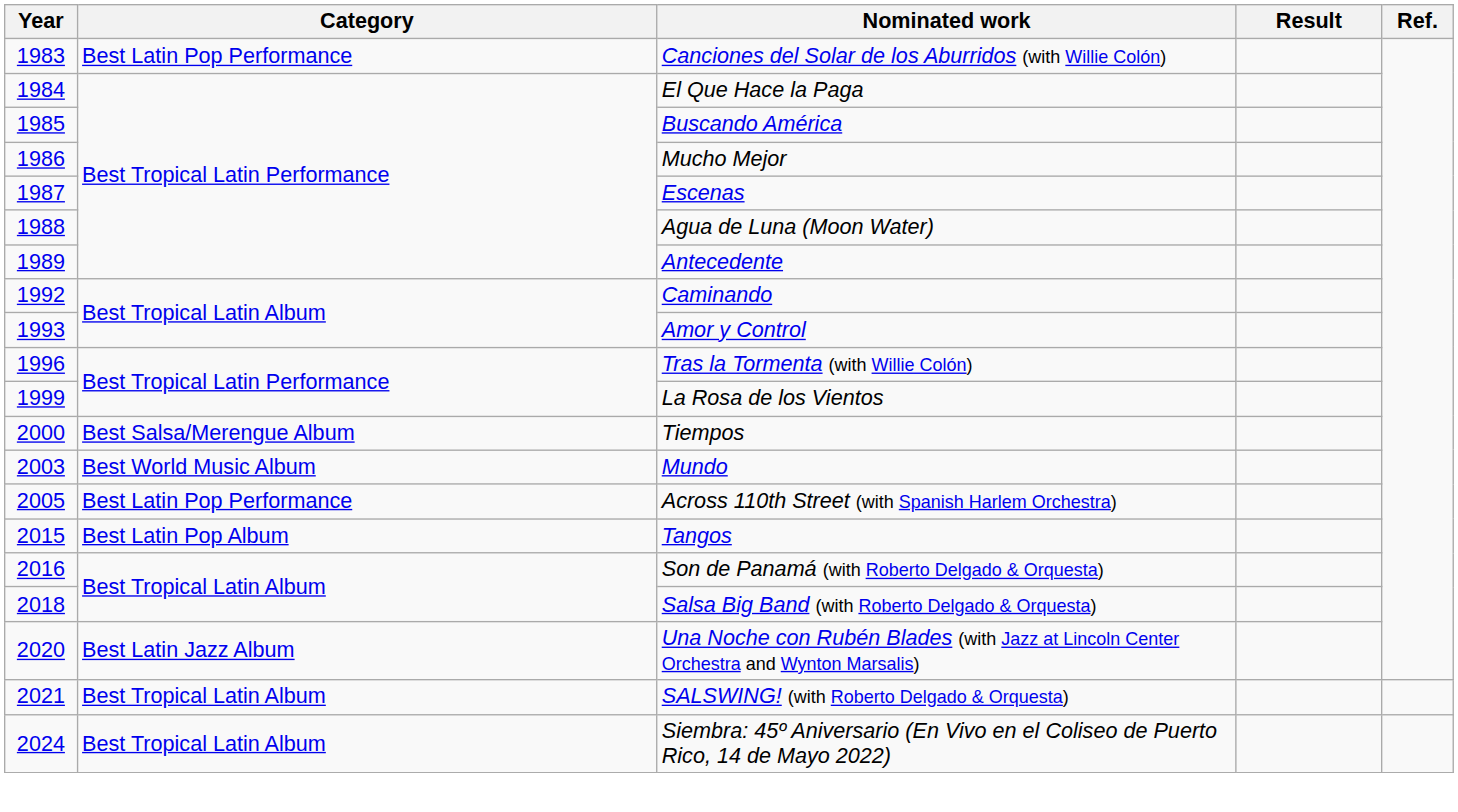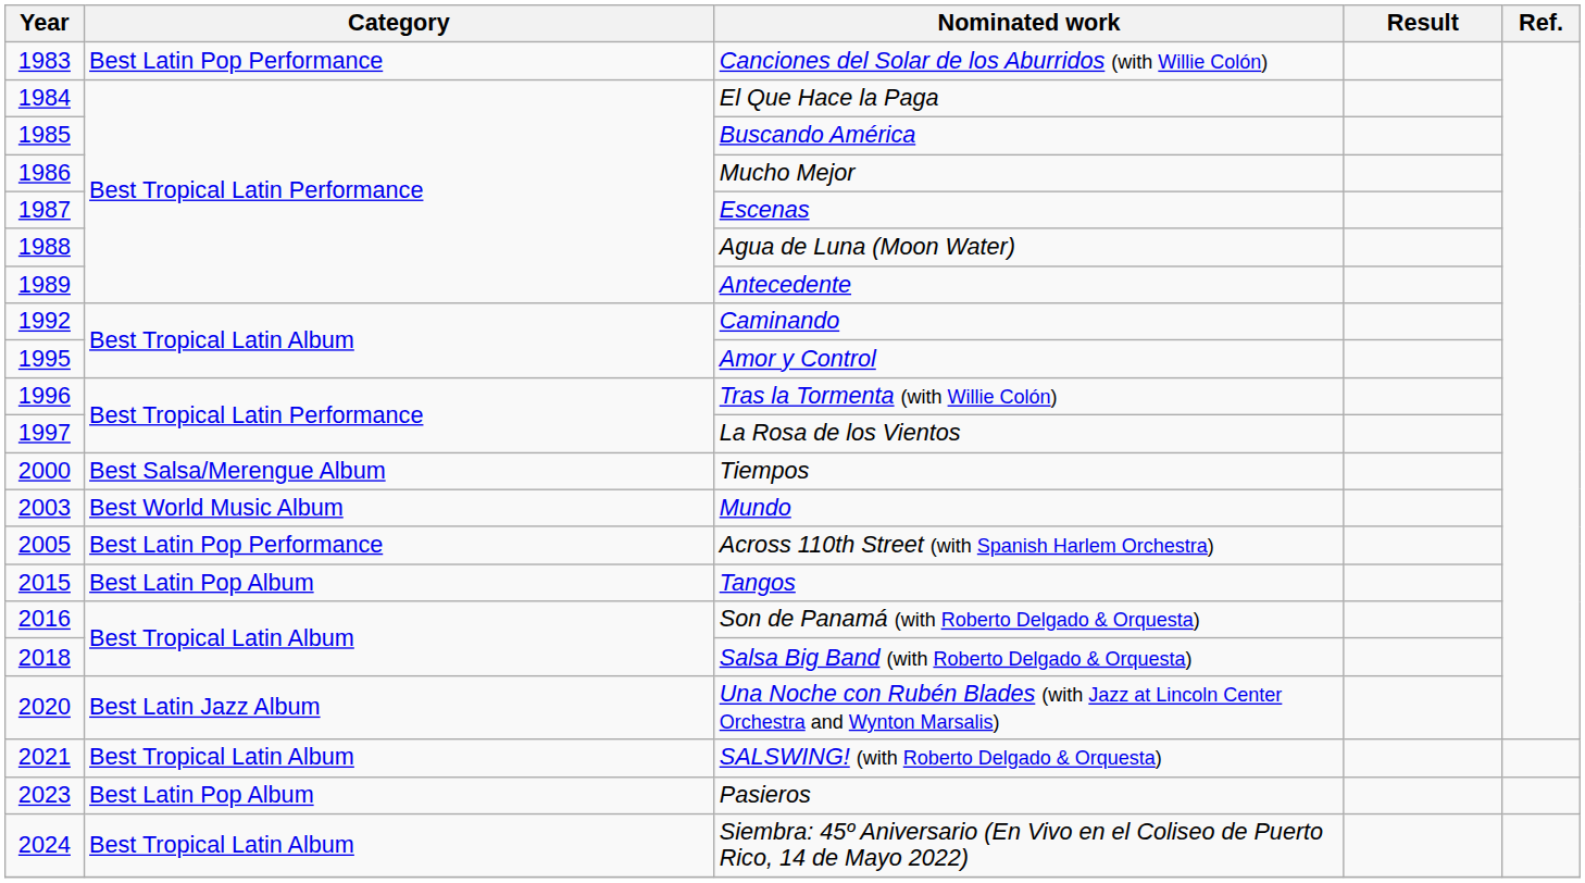 <table class="wikitable sortable" style="width:85%;">
 <tr>
 <th width=5%>Year</th>
 <th style="width:40%;">Category</th>
 <th style="width:40%;">Nominated work</th>
 <th style="width:10%;">Result</th>
 <th style="width:5%;">Ref.</th>
 </tr>
 <tr>
 <td style="text-align:center;"><a href='#'>1983</a></td>
 <td><a href='#'>Best Latin Pop Performance</a></td>
 <td><em><a href='#'>Canciones del Solar de los Aburridos</a></em> <small>(with <a href='#'>Willie Colón</a>)</small></td>
 <td></td>
 <td rowspan="18"></td>
 </tr>
 <tr>
 <td style="text-align:center;"><a href='#'>1984</a></td>
 <td rowspan="6"><a href='#'>Best Tropical Latin Performance</a></td>
 <td><em>El Que Hace la Paga</em></td>
 <td></td>
 </tr>
 <tr>
 <td style="text-align:center;"><a href='#'>1985</a></td>
 <td><em><a href='#'>Buscando América</a></em></td>
 <td></td>
 </tr>
 <tr>
 <td style="text-align:center;"><a href='#'>1986</a></td>
 <td><em>Mucho Mejor</em></td>
 <td></td>
 </tr>
 <tr>
 <td style="text-align:center;"><a href='#'>1987</a></td>
 <td><em><a href='#'>Escenas</a></em></td>
 <td></td>
 </tr>
 <tr>
 <td style="text-align:center;"><a href='#'>1988</a></td>
 <td><em>Agua de Luna (Moon Water)</em></td>
 <td></td>
 </tr>
 <tr>
 <td style="text-align:center;"><a href='#'>1989</a></td>
 <td><em><a href='#'>Antecedente</a></em></td>
 <td></td>
 </tr>
 <tr>
 <td style="text-align:center;"><a href='#'>1992</a></td>
 <td rowspan="2"><a href='#'>Best Tropical Latin Album</a></td>
 <td><em><a href='#'>Caminando</a></em></td>
 <td></td>
 </tr>
 <tr>
-<td style="text-align:center;"><a href='#'>1993</a></td>
+<td style="text-align:center;"><a href='#'>1995</a></td>
 <td><em><a href='#'>Amor y Control</a></em></td>
 <td></td>
 </tr>
 <tr>
 <td style="text-align:center;"><a href='#'>1996</a></td>
 <td rowspan="2"><a href='#'>Best Tropical Latin Performance</a></td>
 <td><em><a href='#'>Tras la Tormenta</a></em> <small>(with <a href='#'>Willie Colón</a>)</small></td>
 <td></td>
 </tr>
 <tr>
-<td style="text-align:center;"><a href='#'>1999</a></td>
+<td style="text-align:center;"><a href='#'>1997</a></td>
 <td><em>La Rosa de los Vientos</em></td>
 <td></td>
 </tr>
 <tr>
 <td style="text-align:center;"><a href='#'>2000</a></td>
 <td><a href='#'>Best Salsa/Merengue Album</a></td>
 <td><em>Tiempos</em></td>
 <td></td>
 </tr>
 <tr>
 <td style="text-align:center;"><a href='#'>2003</a></td>
 <td><a href='#'>Best World Music Album</a></td>
 <td><em><a href='#'>Mundo</a></em></td>
 <td></td>
 </tr>
 <tr>
 <td style="text-align:center;"><a href='#'>2005</a></td>
 <td><a href='#'>Best Latin Pop Performance</a></td>
 <td><em>Across 110th Street</em> <small>(with <a href='#'>Spanish Harlem Orchestra</a>)</small></td>
 <td></td>
 </tr>
 <tr>
 <td style="text-align:center;"><a href='#'>2015</a></td>
 <td><a href='#'>Best Latin Pop Album</a></td>
 <td><em><a href='#'>Tangos</a></em></td>
 <td></td>
 </tr>
 <tr>
 <td style="text-align:center;"><a href='#'>2016</a></td>
 <td rowspan="2"><a href='#'>Best Tropical Latin Album</a></td>
 <td><em>Son de Panamá</em> <small>(with <a href='#'>Roberto Delgado & Orquesta</a>)</small></td>
 <td></td>
 </tr>
 <tr>
 <td style="text-align:center;"><a href='#'>2018</a></td>
 <td><em><a href='#'>Salsa Big Band</a></em> <small>(with <a href='#'>Roberto Delgado & Orquesta</a>)</small></td>
 <td></td>
 </tr>
 <tr>
 <td style="text-align:center;"><a href='#'>2020</a></td>
 <td><a href='#'>Best Latin Jazz Album</a></td>
 <td><em><a href='#'>Una Noche con Rubén Blades</a></em> <small>(with <a href='#'>Jazz at Lincoln Center Orchestra</a> and <a href='#'>Wynton Marsalis</a>)</small></td>
 <td></td>
 </tr>
 <tr>
 <td style="text-align:center;"><a href='#'>2021</a></td>
 <td><a href='#'>Best Tropical Latin Album</a></td>
 <td><em><a href='#'>SALSWING!</a></em> <small>(with <a href='#'>Roberto Delgado & Orquesta</a>)</small></td>
 <td></td>
 </tr>
 <tr>
+<td style="text-align:center;"><a href='#'>2023</a></td>
+<td><a href='#'>Best Latin Pop Album</a></td>
+<td><em>Pasieros</em> </td>
+<td></td>
+<td style="text-align:center;"></td>
+</tr>
+<tr>
 <td style="text-align:center;"><a href='#'>2024</a></td>
 <td><a href='#'>Best Tropical Latin Album</a></td>
 <td><em>Siembra: 45º Aniversario (En Vivo en el Coliseo de Puerto Rico, 14 de Mayo 2022)</em></td>
 <td></td>
 <td></td>
 </tr>
 <tr>
 </tr>
 </table>
